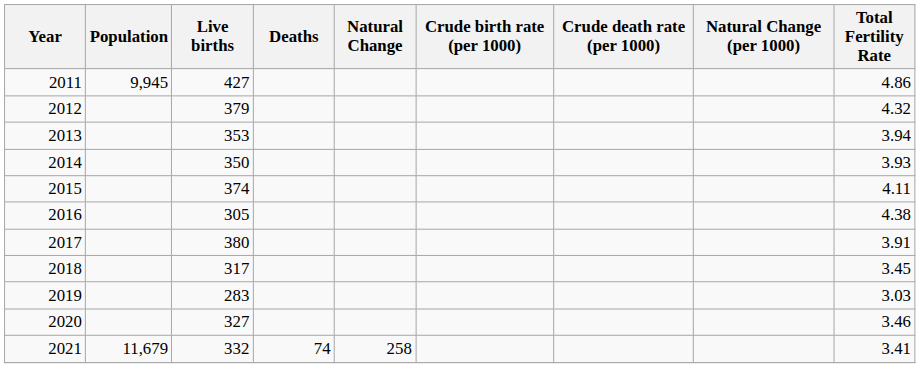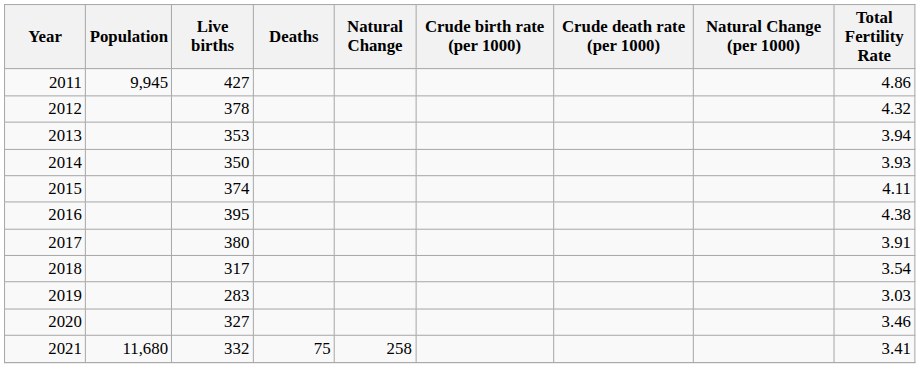 <table class="wikitable sortable">
 <tr>
 <th width="70">Year</th>
 <th width="70">Population</th>
 <th width="70">Live births</th>
 <th width="70">Deaths</th>
 <th width="70">Natural Change</th>
 <th>Crude birth rate (per 1000)</th>
 <th>Crude death rate (per 1000)</th>
 <th>Natural Change (per 1000)</th>
 <th width="70">Total Fertility Rate</th>
 </tr>
 <tr>
 <td align="right">2011</td>
 <td align="right">9,945</td>
 <td align="right">427</td>
 <td align="right"></td>
 <td align="right"></td>
 <td></td>
 <td></td>
 <td></td>
 <td align="right">4.86</td>
 </tr>
 <tr>
 <td align="right">2012</td>
 <td align="right"></td>
-<td align="right">379</td>
+<td align="right">378</td>
 <td align="right"></td>
 <td align="right"></td>
 <td></td>
 <td></td>
 <td></td>
 <td align="right">4.32</td>
 </tr>
 <tr>
 <td align="right">2013</td>
 <td align="right"></td>
 <td align="right">353</td>
 <td align="right"></td>
 <td align="right"></td>
 <td></td>
 <td></td>
 <td></td>
 <td align="right">3.94</td>
 </tr>
 <tr>
 <td align="right">2014</td>
 <td align="right"></td>
 <td align="right">350</td>
 <td align="right"></td>
 <td align="right"></td>
 <td></td>
 <td></td>
 <td></td>
 <td align="right">3.93</td>
 </tr>
 <tr>
 <td align="right">2015</td>
 <td align="right"></td>
 <td align="right">374</td>
 <td align="right"></td>
 <td align="right"></td>
 <td></td>
 <td></td>
 <td></td>
 <td align="right">4.11</td>
 </tr>
 <tr>
 <td align="right">2016</td>
 <td align="right"></td>
-<td align="right">305</td>
+<td align="right">395</td>
 <td align="right"></td>
 <td align="right"></td>
 <td></td>
 <td></td>
 <td></td>
 <td align="right">4.38</td>
 </tr>
 <tr>
 <td align="right">2017</td>
 <td align="right"></td>
 <td align="right">380</td>
 <td align="right"></td>
 <td align="right"></td>
 <td></td>
 <td></td>
 <td></td>
 <td align="right">3.91</td>
 </tr>
 <tr>
 <td align="right">2018</td>
 <td align="right"></td>
 <td align="right">317</td>
 <td align="right"></td>
 <td align="right"></td>
 <td></td>
 <td></td>
 <td></td>
-<td align="right">3.45</td>
+<td align="right">3.54</td>
 </tr>
 <tr>
 <td align="right">2019</td>
 <td align="right"></td>
 <td align="right">283</td>
 <td align="right"></td>
 <td align="right"></td>
 <td></td>
 <td></td>
 <td></td>
 <td align="right">3.03</td>
 </tr>
 <tr>
 <td align="right">2020</td>
 <td align="right"></td>
 <td align="right">327</td>
 <td align="right"></td>
 <td align="right"></td>
 <td></td>
 <td></td>
 <td></td>
 <td align="right">3.46</td>
 </tr>
 <tr>
 <td align="right">2021</td>
-<td align="right">11,679</td>
+<td align="right">11,680</td>
 <td align="right">332</td>
-<td align="right">74</td>
+<td align="right">75</td>
 <td align="right">258</td>
 <td></td>
 <td></td>
 <td></td>
 <td align="right">3.41</td>
 </tr>
 <tr>
 </tr>
 </table>
